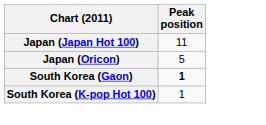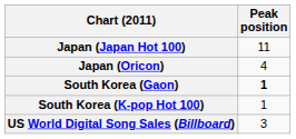 <table class="wikitable sortable plainrowheaders" style="text-align:center">
 <tr>
 <th scope="col">Chart (2011)</th>
 <th scope="col">Peak<br>position</th>
 </tr>
 <tr>
 <th scope="row">Japan (<a href='#'>Japan Hot 100</a>)</th>
 <td>11</td>
 </tr>
 <tr>
 <th scope="row">Japan (<a href='#'>Oricon</a>)</th>
-<td>5</td>
+<td>4</td>
 </tr>
 <tr>
 <th scope="row">South Korea (<a href='#'>Gaon</a>)</th>
 <td><strong>1</strong></td>
 </tr>
 <tr>
 <th scope="row">South Korea (<a href='#'>K-pop Hot 100</a>)</th>
 <td>1</td>
 </tr>
+<tr>
+<th scope="row">US <a href='#'>World Digital Song Sales</a> (<em><a href='#'>Billboard</a></em>)</th>
+<td>3</td>
+</tr>
 </table>
